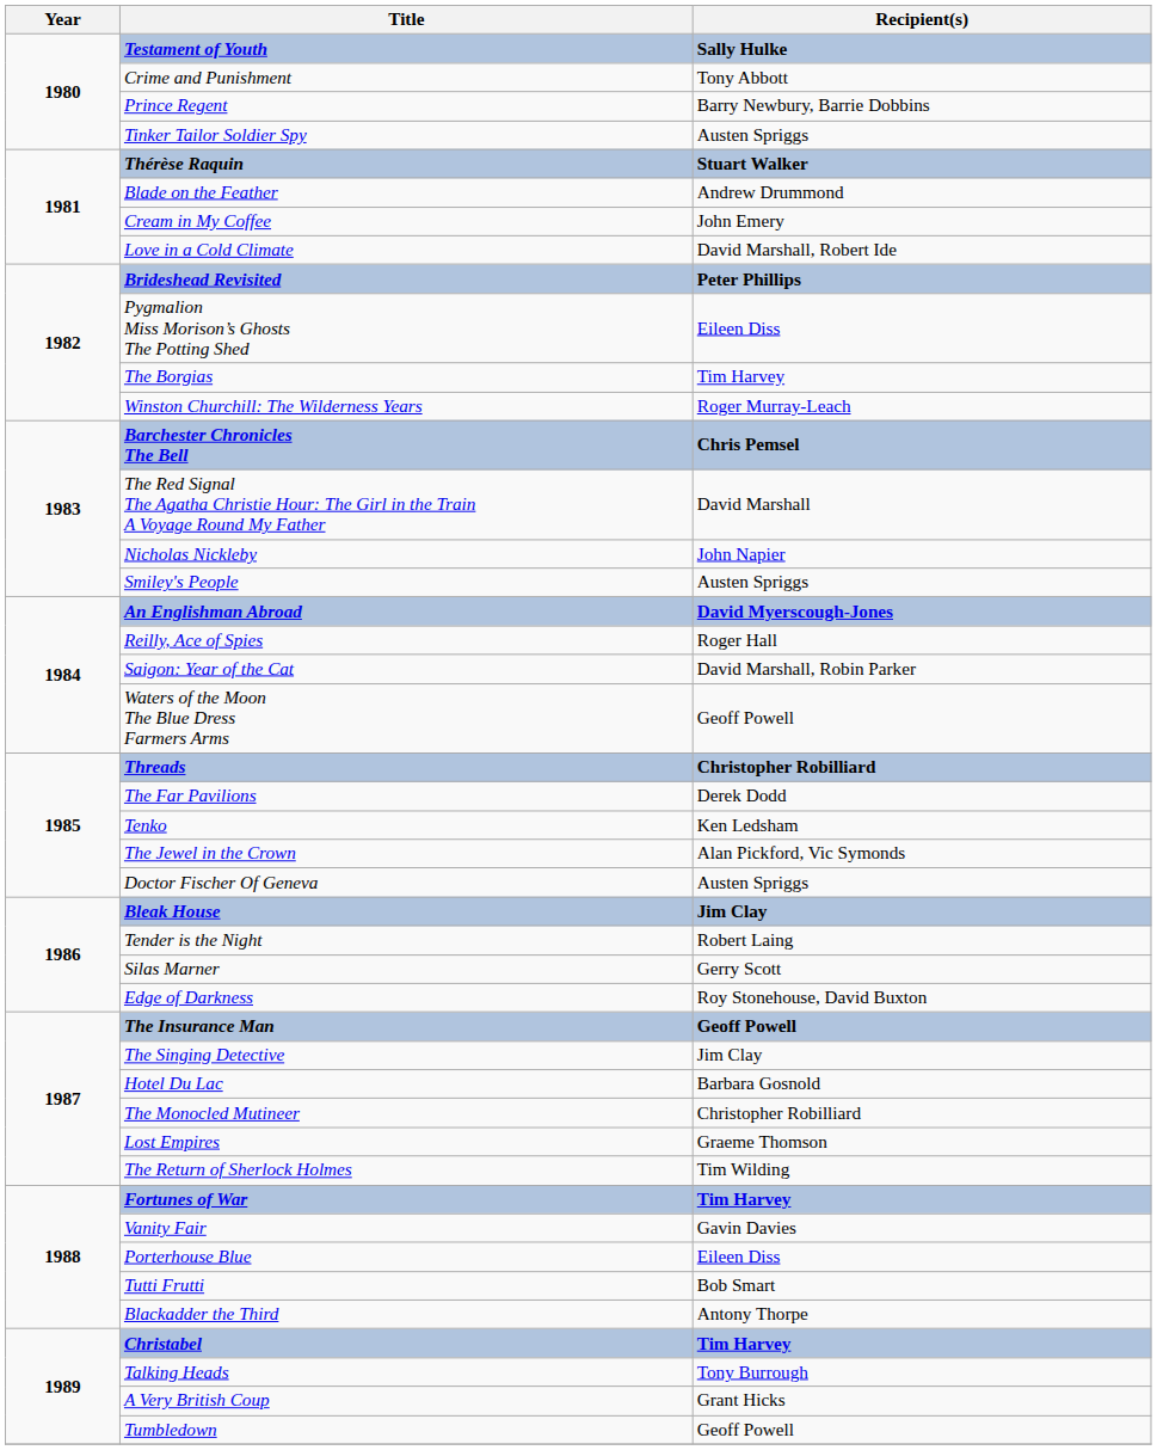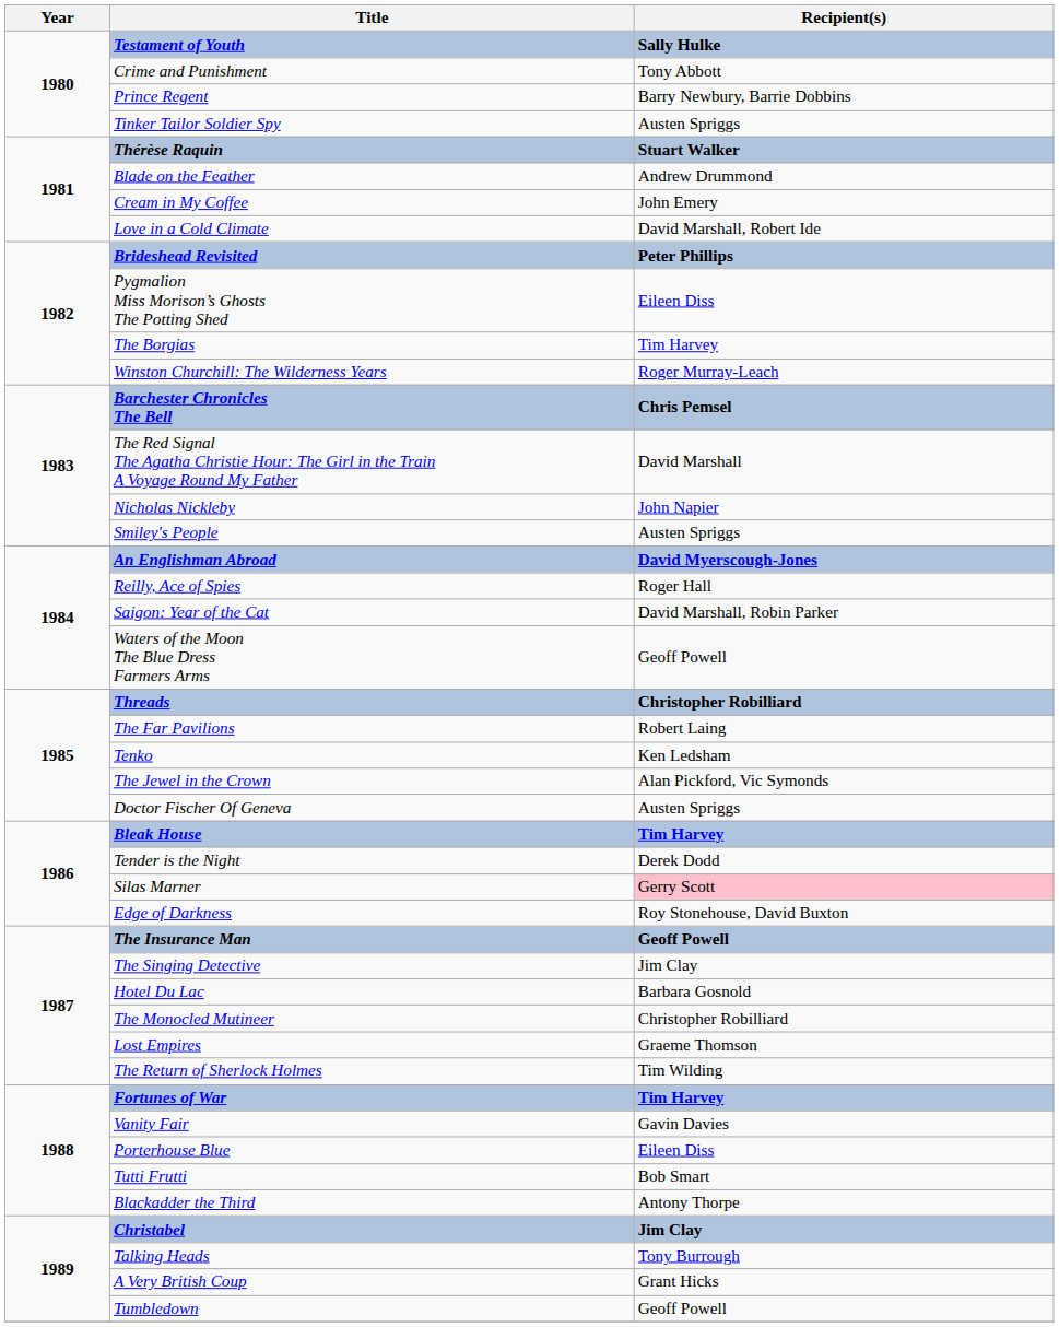 <table class="wikitable" width="80%">
 <tr>
 <th width=5%>Year</th>
 <th width=25%><strong>Title</strong></th>
 <th width=20%><strong>Recipient(s)</strong></th>
 </tr>
 <tr>
 <td rowspan="4" style="text-align:center;"><strong>1980</strong></td>
 <td style="background:#B0C4DE;"><strong><em><a href='#'>Testament of Youth</a></em></strong></td>
 <td style="background:#B0C4DE;"><strong>Sally Hulke</strong></td>
 </tr>
 <tr>
 <td><em>Crime and Punishment</em></td>
 <td>Tony Abbott</td>
 </tr>
 <tr>
 <td><em><a href='#'>Prince Regent</a></em></td>
 <td>Barry Newbury, Barrie Dobbins</td>
 </tr>
 <tr>
 <td><em><a href='#'>Tinker Tailor Soldier Spy</a></em></td>
 <td>Austen Spriggs</td>
 </tr>
 <tr>
 <td rowspan="4" style="text-align:center;"><strong>1981</strong></td>
 <td style="background:#B0C4DE;"><strong><em>Thérèse Raquin</em></strong></td>
 <td style="background:#B0C4DE;"><strong>Stuart Walker</strong></td>
 </tr>
 <tr>
 <td><em><a href='#'>Blade on the Feather</a></em></td>
 <td>Andrew Drummond</td>
 </tr>
 <tr>
 <td><em><a href='#'>Cream in My Coffee</a></em></td>
 <td>John Emery</td>
 </tr>
 <tr>
 <td><em><a href='#'>Love in a Cold Climate</a></em></td>
 <td>David Marshall, Robert Ide</td>
 </tr>
 <tr>
 <td rowspan="4" style="text-align:center;"><strong>1982</strong></td>
 <td style="background:#B0C4DE;"><strong><em><a href='#'>Brideshead Revisited</a></em></strong></td>
 <td style="background:#B0C4DE;"><strong>Peter Phillips</strong></td>
 </tr>
 <tr>
 <td><em>Pygmalion<br>Miss Morison’s Ghosts<br>The Potting Shed</em></td>
 <td><a href='#'>Eileen Diss</a></td>
 </tr>
 <tr>
 <td><em><a href='#'>The Borgias</a></em></td>
 <td><a href='#'>Tim Harvey</a></td>
 </tr>
 <tr>
 <td><em><a href='#'>Winston Churchill: The Wilderness Years</a></em></td>
 <td><a href='#'>Roger Murray-Leach</a></td>
 </tr>
 <tr>
 <td rowspan="4" style="text-align:center;"><strong>1983</strong></td>
 <td style="background:#B0C4DE;"><strong><em><a href='#'>Barchester Chronicles</a><br><a href='#'>The Bell</a></em></strong></td>
 <td style="background:#B0C4DE;"><strong>Chris Pemsel</strong></td>
 </tr>
 <tr>
 <td><em>The Red Signal<br><a href='#'>The Agatha Christie Hour: The Girl in the Train</a><br><a href='#'>A Voyage Round My Father</a></em></td>
 <td>David Marshall</td>
 </tr>
 <tr>
 <td><em><a href='#'>Nicholas Nickleby</a></em></td>
 <td><a href='#'>John Napier</a></td>
 </tr>
 <tr>
 <td><em><a href='#'>Smiley's People</a></em></td>
 <td>Austen Spriggs</td>
 </tr>
 <tr>
 <td rowspan="4" style="text-align:center;"><strong>1984</strong></td>
 <td style="background:#B0C4DE;"><strong><em><a href='#'>An Englishman Abroad</a></em></strong></td>
 <td style="background:#B0C4DE;"><strong><a href='#'>David Myerscough-Jones</a></strong></td>
 </tr>
 <tr>
 <td><em><a href='#'>Reilly, Ace of Spies</a></em></td>
 <td>Roger Hall</td>
 </tr>
 <tr>
 <td><em><a href='#'>Saigon: Year of the Cat</a></em></td>
 <td>David Marshall, Robin Parker</td>
 </tr>
 <tr>
 <td><em>Waters of the Moon<br>The Blue Dress<br>Farmers Arms</em></td>
 <td>Geoff Powell</td>
 </tr>
 <tr>
 <td rowspan="5" style="text-align:center;"><strong>1985</strong></td>
 <td style="background:#B0C4DE;"><strong><em><a href='#'>Threads</a></em></strong></td>
 <td style="background:#B0C4DE;"><strong>Christopher Robilliard</strong></td>
 </tr>
 <tr>
 <td><em><a href='#'>The Far Pavilions</a></em></td>
-<td>Derek Dodd</td>
+<td>Robert Laing</td>
 </tr>
 <tr>
 <td><em><a href='#'>Tenko</a></em></td>
 <td>Ken Ledsham</td>
 </tr>
 <tr>
 <td><em><a href='#'>The Jewel in the Crown</a></em></td>
 <td>Alan Pickford, Vic Symonds</td>
 </tr>
 <tr>
 <td><em>Doctor Fischer Of Geneva</em></td>
 <td>Austen Spriggs</td>
 </tr>
 <tr>
 <td rowspan="4" style="text-align:center;"><strong>1986</strong></td>
 <td style="background:#B0C4DE;"><strong><em><a href='#'>Bleak House</a></em></strong></td>
-<td style="background:#B0C4DE;"><strong>Jim Clay</strong></td>
+<td style="background:#B0C4DE;"><strong><a href='#'>Tim Harvey</a></strong></td>
 </tr>
 <tr>
 <td><em>Tender is the Night</em></td>
-<td>Robert Laing</td>
+<td>Derek Dodd</td>
 </tr>
 <tr>
 <td><em>Silas Marner</em></td>
-<td>Gerry Scott</td>
+<td style="background: pink;">Gerry Scott</td>
 </tr>
 <tr>
 <td><em><a href='#'>Edge of Darkness</a></em></td>
 <td>Roy Stonehouse, David Buxton</td>
 </tr>
 <tr>
 <td rowspan="6" style="text-align:center;"><strong>1987</strong></td>
 <td style="background:#B0C4DE;"><strong><em>The Insurance Man</em></strong></td>
 <td style="background:#B0C4DE;"><strong>Geoff Powell</strong></td>
 </tr>
 <tr>
 <td><em><a href='#'>The Singing Detective</a></em></td>
 <td>Jim Clay</td>
 </tr>
 <tr>
 <td><em><a href='#'>Hotel Du Lac</a></em></td>
 <td>Barbara Gosnold</td>
 </tr>
 <tr>
 <td><em><a href='#'>The Monocled Mutineer</a></em></td>
 <td>Christopher Robilliard</td>
 </tr>
 <tr>
 <td><em><a href='#'>Lost Empires</a></em></td>
 <td>Graeme Thomson</td>
 </tr>
 <tr>
 <td><em><a href='#'>The Return of Sherlock Holmes</a></em></td>
 <td>Tim Wilding</td>
 </tr>
 <tr>
 <td rowspan="5" style="text-align:center;"><strong>1988</strong></td>
 <td style="background:#B0C4DE;"><strong><em><a href='#'>Fortunes of War</a></em></strong></td>
 <td style="background:#B0C4DE;"><strong><a href='#'>Tim Harvey</a></strong></td>
 </tr>
 <tr>
 <td><em><a href='#'>Vanity Fair</a></em></td>
 <td>Gavin Davies</td>
 </tr>
 <tr>
 <td><em><a href='#'>Porterhouse Blue</a></em></td>
 <td><a href='#'>Eileen Diss</a></td>
 </tr>
 <tr>
 <td><em><a href='#'>Tutti Frutti</a></em></td>
 <td>Bob Smart</td>
 </tr>
 <tr>
 <td><em><a href='#'>Blackadder the Third</a></em></td>
 <td>Antony Thorpe</td>
 </tr>
 <tr>
 <td rowspan="4" style="text-align:center;"><strong>1989</strong></td>
 <td style="background:#B0C4DE;"><strong><em><a href='#'>Christabel</a></em></strong></td>
-<td style="background:#B0C4DE;"><strong><a href='#'>Tim Harvey</a></strong></td>
+<td style="background:#B0C4DE;"><strong>Jim Clay</strong></td>
 </tr>
 <tr>
 <td><em><a href='#'>Talking Heads</a></em></td>
 <td><a href='#'>Tony Burrough</a></td>
 </tr>
 <tr>
 <td><em><a href='#'>A Very British Coup</a></em></td>
 <td>Grant Hicks</td>
 </tr>
 <tr>
 <td><em><a href='#'>Tumbledown</a></em></td>
 <td>Geoff Powell</td>
 </tr>
 <tr>
 </tr>
 </table>
